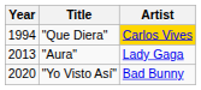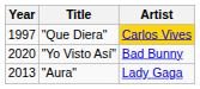 <table class="wikitable">
 <tr>
 <th>Year</th>
 <th>Title</th>
 <th>Artist</th>
 </tr>
 <tr>
-<td>1994</td>
+<td>1997</td>
 <td>"Que Diera"</td>
 <td style="background: gold;"><a href='#'>Carlos Vives</a></td>
+</tr>
+<tr>
+<td>2020</td>
+<td>"Yo Visto Así"</td>
+<td><a href='#'>Bad Bunny</a></td>
 </tr>
 <tr>
 <td>2013</td>
 <td>"Aura"</td>
 <td><a href='#'>Lady Gaga</a></td>
 </tr>
-<tr>
-<td>2020</td>
-<td>"Yo Visto Así"</td>
-<td><a href='#'>Bad Bunny</a></td>
-</tr>
 </table>
